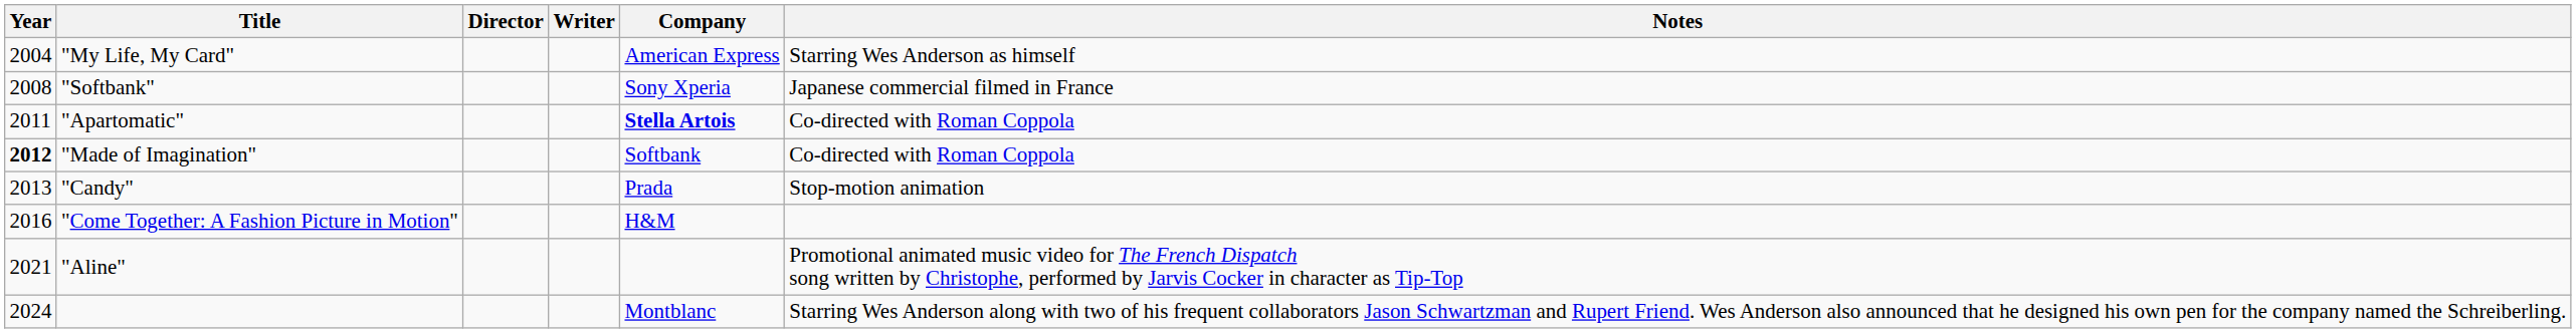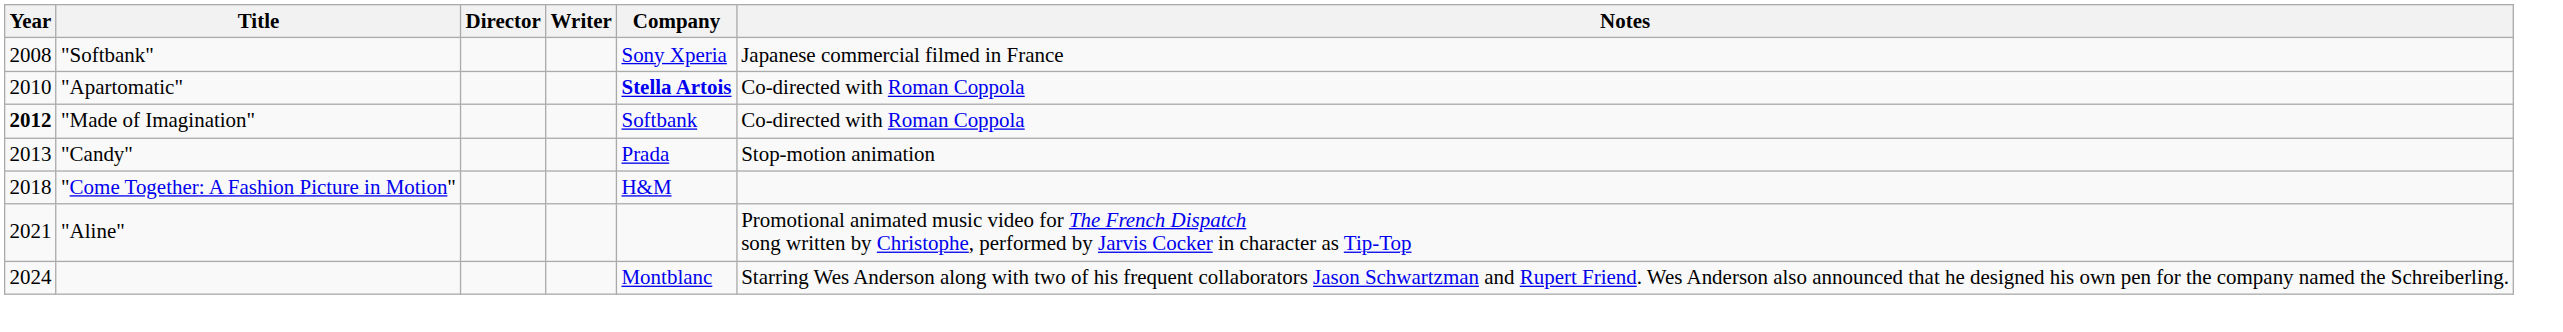 <table class="wikitable">
 <tr>
 <th>Year</th>
 <th>Title</th>
 <th>Director</th>
 <th>Writer</th>
 <th>Company</th>
 <th>Notes</th>
 </tr>
 <tr>
-<td>2004</td>
-<td>"My Life, My Card"</td>
-<td></td>
-<td></td>
-<td><a href='#'>American Express</a></td>
-<td>Starring Wes Anderson as himself</td>
-</tr>
-<tr>
 <td>2008</td>
 <td>"Softbank"</td>
 <td></td>
 <td></td>
 <td><a href='#'>Sony Xperia</a></td>
 <td>Japanese commercial filmed in France</td>
 </tr>
 <tr>
-<td>2011</td>
+<td>2010</td>
 <td>"Apartomatic"</td>
 <td></td>
 <td></td>
 <td><strong><a href='#'>Stella Artois</a></strong></td>
 <td>Co-directed with <a href='#'>Roman Coppola</a></td>
 </tr>
 <tr>
 <td><strong>2012</strong></td>
 <td>"Made of Imagination"</td>
 <td></td>
 <td></td>
 <td><a href='#'>Softbank</a></td>
 <td>Co-directed with <a href='#'>Roman Coppola</a></td>
 </tr>
 <tr>
 <td>2013</td>
 <td>"Candy"</td>
 <td></td>
 <td></td>
 <td><a href='#'>Prada</a></td>
 <td>Stop-motion animation</td>
 </tr>
 <tr>
-<td>2016</td>
+<td>2018</td>
 <td>"<a href='#'>Come Together: A Fashion Picture in Motion</a>"</td>
 <td></td>
 <td></td>
 <td><a href='#'>H&M</a></td>
 <td></td>
 </tr>
 <tr>
 <td>2021</td>
 <td>"Aline"</td>
 <td></td>
 <td></td>
 <td></td>
 <td>Promotional animated music video for <em><a href='#'>The French Dispatch</a></em> <br> song written by <a href='#'>Christophe</a>, performed by <a href='#'>Jarvis Cocker</a> in character as <a href='#'>Tip-Top</a></td>
 </tr>
 <tr>
 <td>2024</td>
 <td></td>
 <td></td>
 <td></td>
 <td><a href='#'>Montblanc</a></td>
 <td>Starring Wes Anderson along with two of his frequent collaborators <a href='#'>Jason Schwartzman</a> and <a href='#'>Rupert Friend</a>. Wes Anderson also announced that he designed his own pen for the company named the Schreiberling.</td>
 </tr>
 </table>
